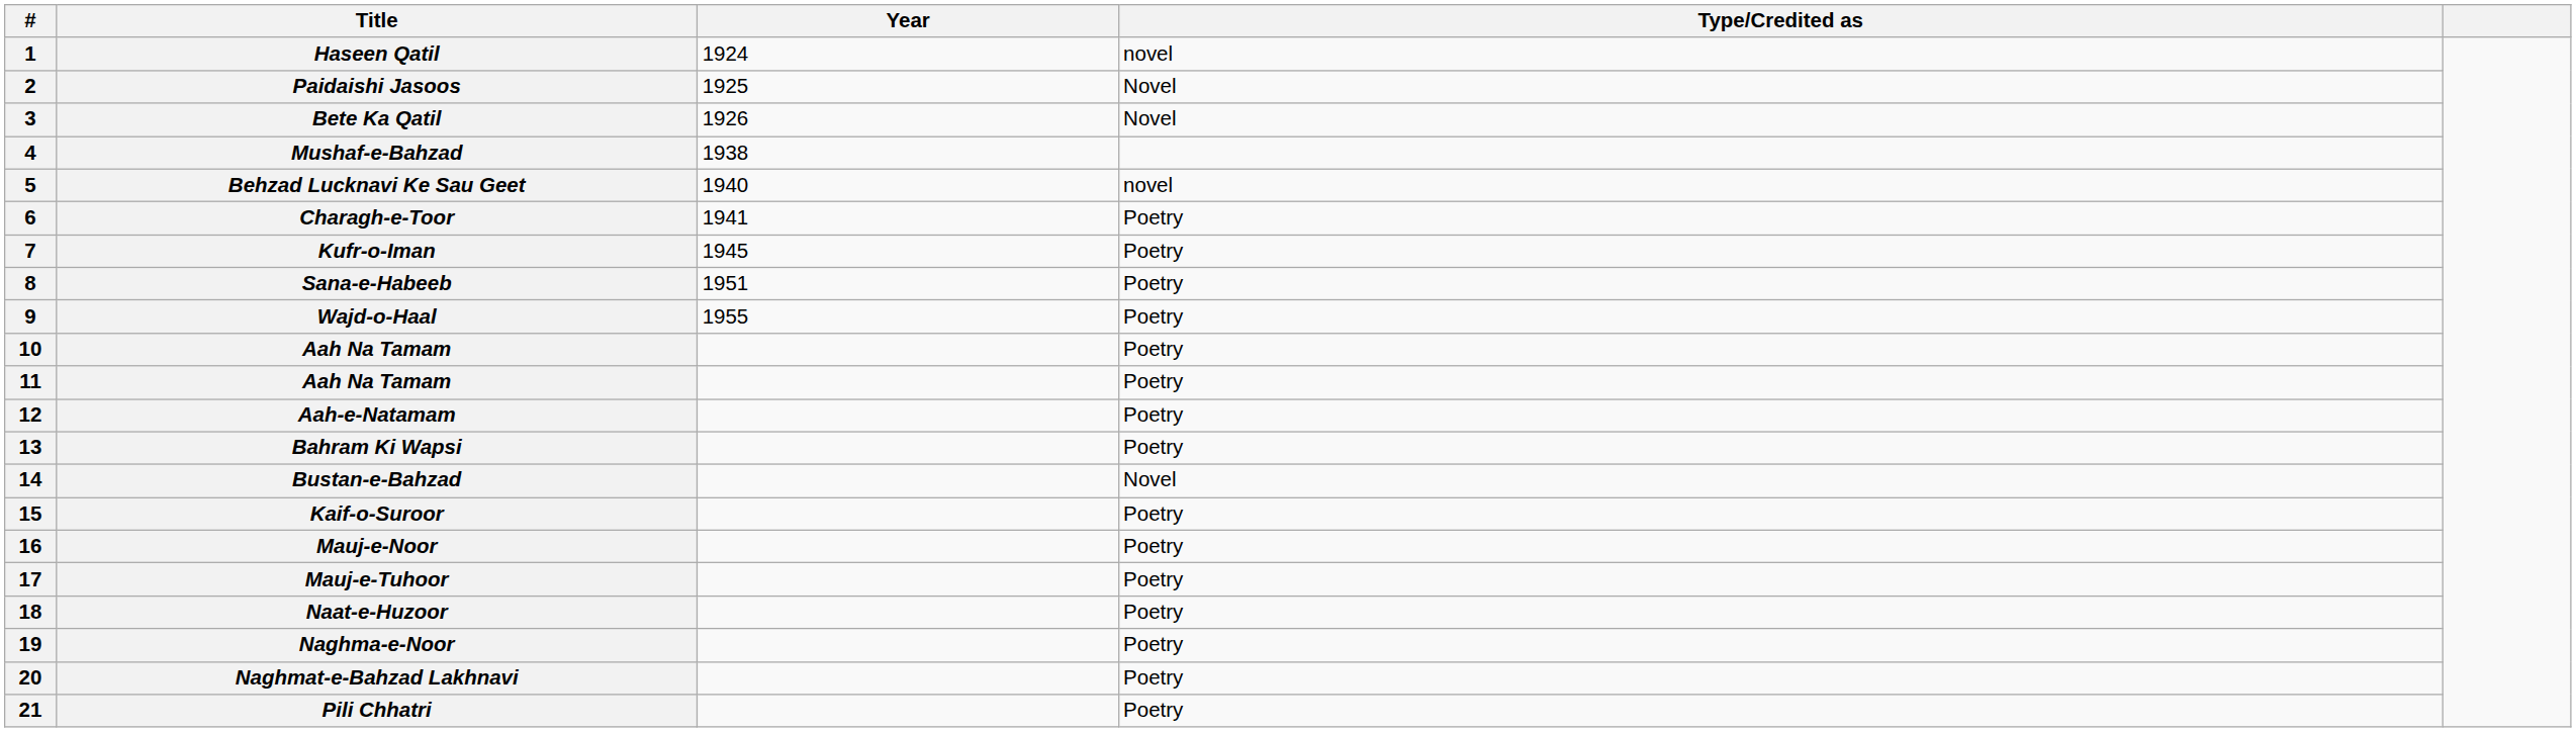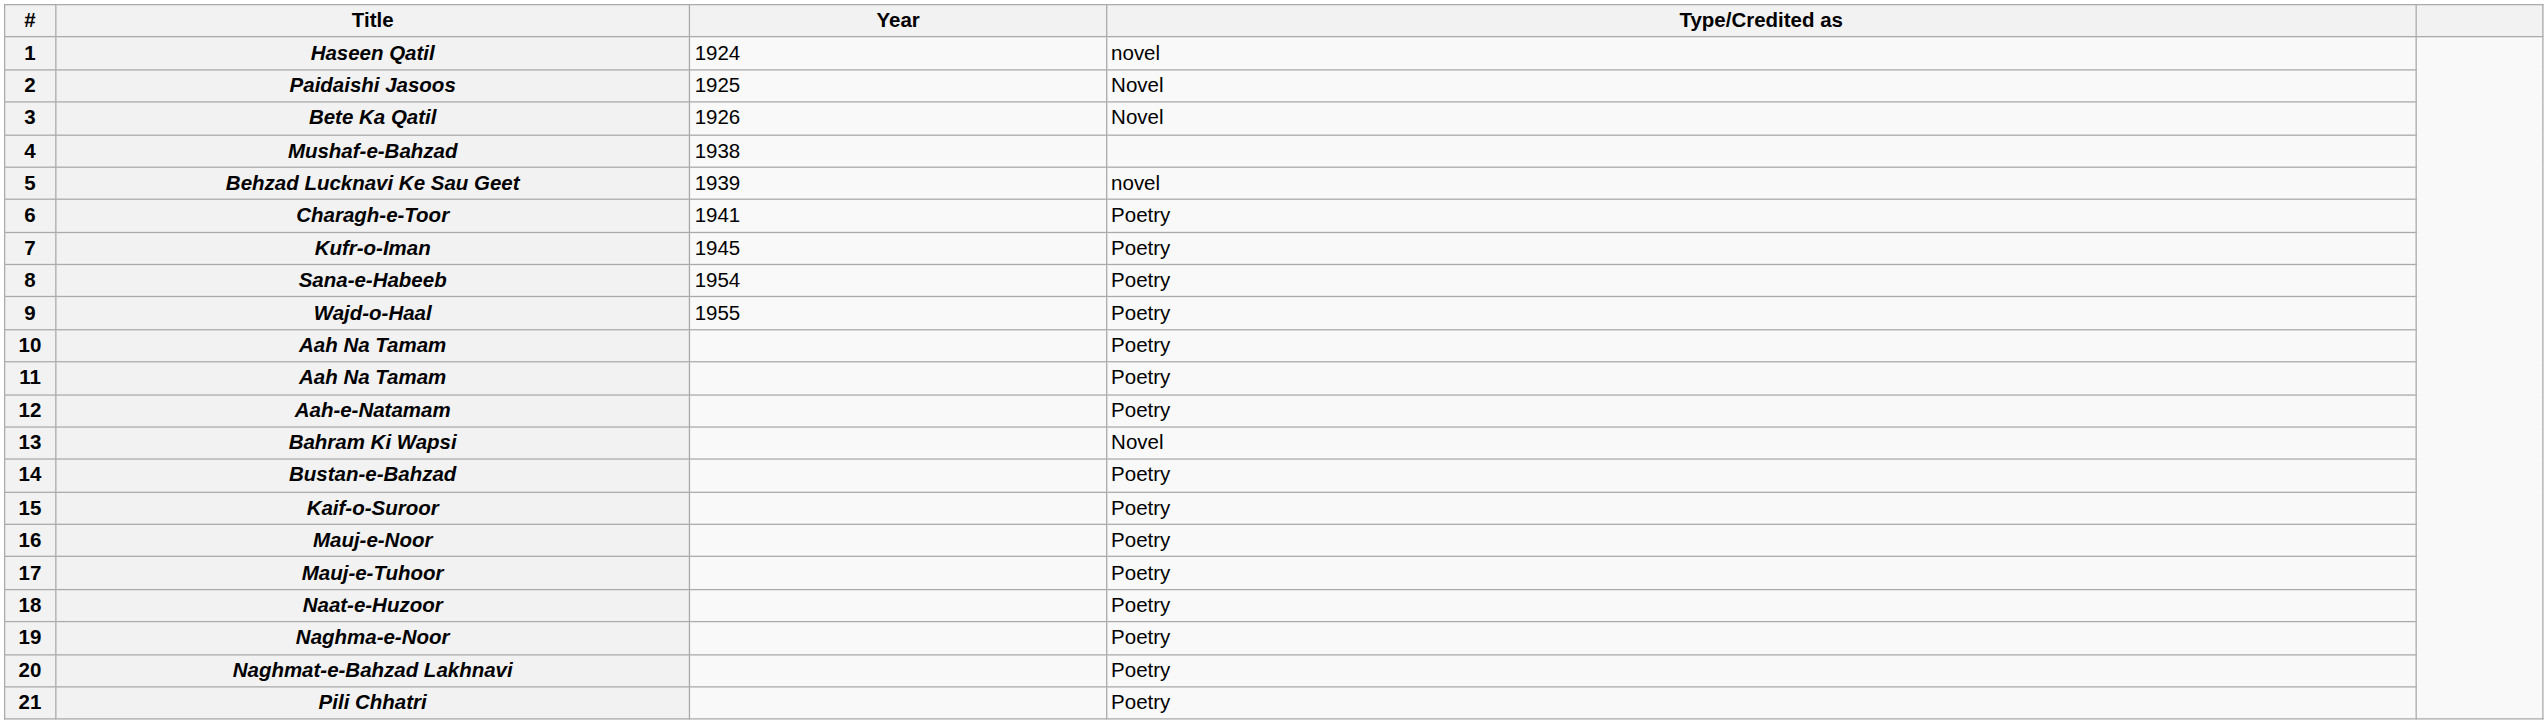 <table class="wikitable sortable plainrowheaders" width=100%>
 <tr>
 <th scope="col" width=2%>#</th>
 <th scope="col" width=25%>Title</th>
 <th scope="col">Year</th>
 <th scope="col">Type/Credited as</th>
 <th width=5%></th>
 </tr>
 <tr>
 <th scope="row" align="left">1</th>
 <th><em>Haseen Qatil</em></th>
 <td>1924</td>
 <td>novel</td>
 <td rowspan="21"></td>
 </tr>
 <tr>
 <th scope="row" align="left">2</th>
 <th><em>Paidaishi Jasoos</em></th>
 <td>1925</td>
 <td>Novel</td>
 </tr>
 <tr>
 <th scope="row" align="left">3</th>
 <th><em>Bete Ka Qatil</em></th>
 <td>1926</td>
 <td>Novel</td>
 </tr>
 <tr>
 <th scope="row" align="left">4</th>
 <th><em>Mushaf-e-Bahzad</em></th>
 <td>1938</td>
 <td></td>
 </tr>
 <tr>
 <th scope="row" align="left">5</th>
 <th><em>Behzad Lucknavi Ke Sau Geet</em></th>
-<td>1940</td>
+<td>1939</td>
 <td>novel</td>
 </tr>
 <tr>
 <th scope="row" align="left">6</th>
 <th><em>Charagh-e-Toor</em></th>
 <td>1941</td>
 <td>Poetry</td>
 </tr>
 <tr>
 <th scope="row" align="left">7</th>
 <th><em>Kufr-o-Iman</em></th>
 <td>1945</td>
 <td>Poetry</td>
 </tr>
 <tr>
 <th scope="row" align="left">8</th>
 <th><em>Sana-e-Habeeb</em></th>
-<td>1951</td>
+<td>1954</td>
 <td>Poetry</td>
 </tr>
 <tr>
 <th scope="row" align="left">9</th>
 <th><em>Wajd-o-Haal</em></th>
 <td>1955</td>
 <td>Poetry</td>
 </tr>
 <tr>
 <th scope="row" align="left">10</th>
 <th><em>Aah Na Tamam</em></th>
 <td></td>
 <td>Poetry</td>
 </tr>
 <tr>
 <th scope="row" align="left">11</th>
 <th><em>Aah Na Tamam</em></th>
 <td></td>
 <td>Poetry</td>
 </tr>
 <tr>
 <th scope="row" align="left">12</th>
 <th><em>Aah-e-Natamam</em></th>
 <td></td>
 <td>Poetry</td>
 </tr>
 <tr>
 <th scope="row" align="left">13</th>
 <th><em>Bahram Ki Wapsi</em></th>
 <td></td>
-<td>Poetry</td>
+<td>Novel</td>
 </tr>
 <tr>
 <th scope="row" align="left">14</th>
 <th><em>Bustan-e-Bahzad</em></th>
 <td></td>
-<td>Novel</td>
+<td>Poetry</td>
 </tr>
 <tr>
 <th scope="row" align="left">15</th>
 <th><em>Kaif-o-Suroor</em></th>
 <td></td>
 <td>Poetry</td>
 </tr>
 <tr>
 <th scope="row" align="left">16</th>
 <th><em>Mauj-e-Noor</em></th>
 <td></td>
 <td>Poetry</td>
 </tr>
 <tr>
 <th scope="row" align="left">17</th>
 <th><em>Mauj-e-Tuhoor</em></th>
 <td></td>
 <td>Poetry</td>
 </tr>
 <tr>
 <th scope="row" align="left">18</th>
 <th><em>Naat-e-Huzoor</em></th>
 <td></td>
 <td>Poetry</td>
 </tr>
 <tr>
 <th scope="row" align="left">19</th>
 <th><em>Naghma-e-Noor</em></th>
 <td></td>
 <td>Poetry</td>
 </tr>
 <tr>
 <th scope="row" align="left">20</th>
 <th><em>Naghmat-e-Bahzad Lakhnavi</em></th>
 <td></td>
 <td>Poetry</td>
 </tr>
 <tr>
 <th scope="row" align="left">21</th>
 <th><em>Pili Chhatri</em></th>
 <td></td>
 <td>Poetry</td>
 </tr>
 </table>
